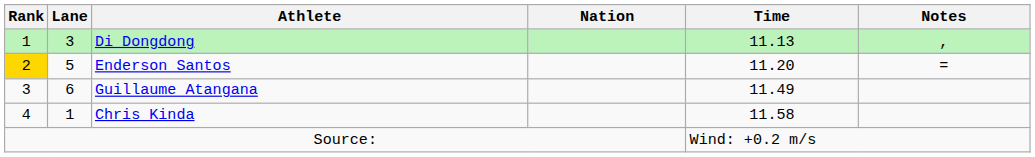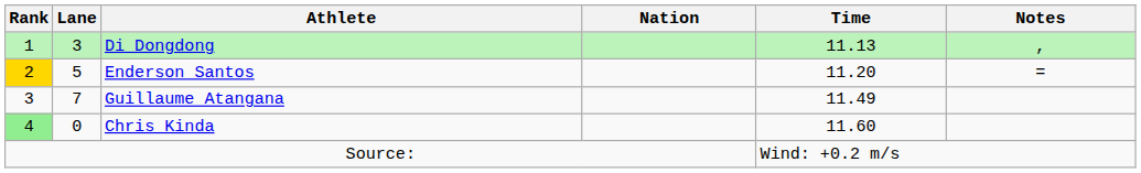 <table class="wikitable sortable" style="text-align:center;width: 70%;">
 <tr>
 <th scope="col" style="width: 15px;">Rank</th>
 <th scope="col" style="width: 15px;">Lane</th>
 <th scope="col">Athlete</th>
 <th scope="col">Nation</th>
 <th scope="col">Time</th>
 <th scope="col">Notes</th>
 </tr>
 <tr bgcolor=bbf3bb>
 <td>1</td>
 <td>3</td>
 <td align=left><a href='#'>Di Dongdong</a><br></td>
 <td align=left></td>
 <td>11.13</td>
 <td>, </td>
 </tr>
 <tr>
 <td style="background: gold;">2</td>
 <td>5</td>
 <td align=left><a href='#'>Enderson Santos</a><br></td>
 <td align=left></td>
 <td>11.20</td>
 <td>=</td>
 </tr>
 <tr>
 <td>3</td>
-<td>6</td>
+<td>7</td>
 <td align=left><a href='#'>Guillaume Atangana</a><br></td>
 <td align=left></td>
 <td>11.49</td>
 <td></td>
 </tr>
 <tr>
-<td>4</td>
-<td>1</td>
+<td style="background: lightgreen;">4</td>
+<td>0</td>
 <td align=left><a href='#'>Chris Kinda</a><br></td>
 <td align=left></td>
-<td>11.58</td>
+<td>11.60</td>
 <td></td>
 </tr>
 <tr class="sortbottom">
 <td colspan="4">Source:</td>
 <td colspan="2" style="text-align:left;">Wind: +0.2 m/s</td>
 </tr>
 </table>
